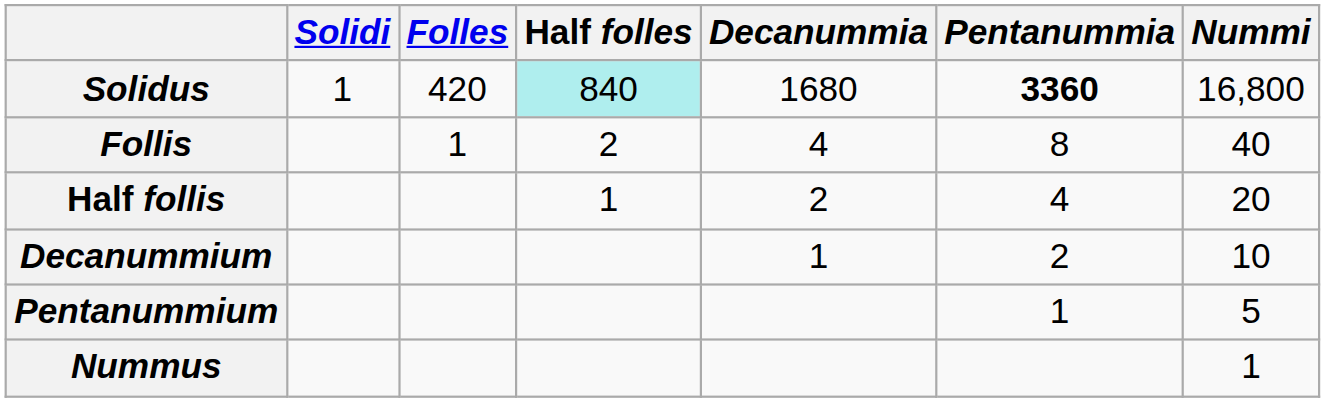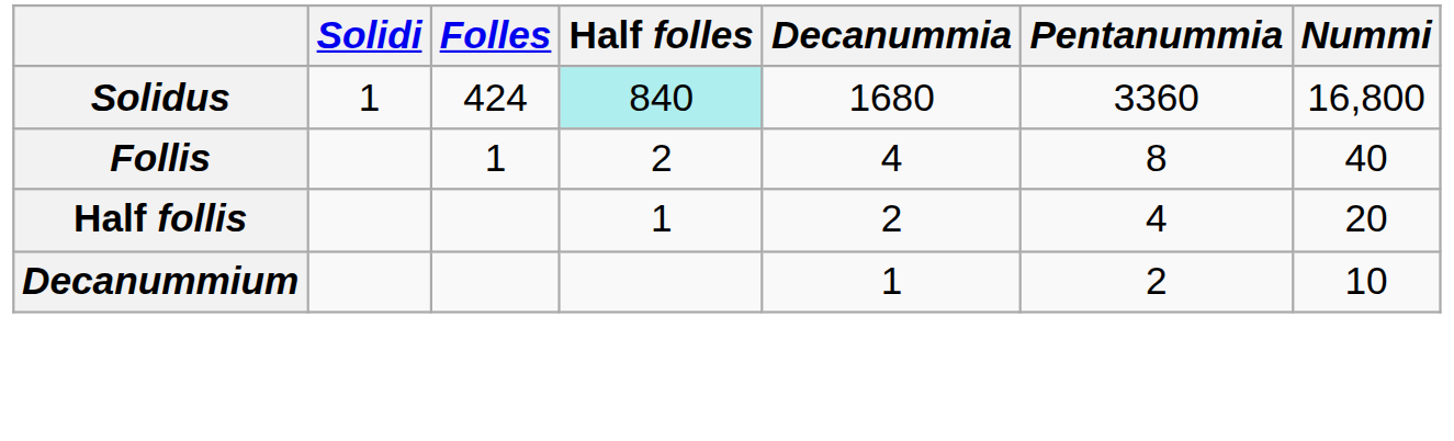 <table class="wikitable" style="margin:1em auto; text-align:center">
 <tr>
 <th></th>
 <th><em><a href='#'>Solidi</a></em></th>
 <th><em><a href='#'>Folles</a></em></th>
 <th>Half <em>folles</em></th>
 <th><em>Decanummia</em></th>
 <th><em>Pentanummia</em></th>
 <th><em>Nummi</em></th>
 </tr>
 <tr>
 <th><em>Solidus</em></th>
 <td>1</td>
-<td>420</td>
+<td>424</td>
 <td style="background: paleturquoise;">840</td>
 <td>1680</td>
-<td><strong>3360</strong></td>
+<td>3360</td>
 <td>16,800</td>
 </tr>
 <tr>
 <th><em>Follis</em></th>
 <td></td>
 <td>1</td>
 <td>2</td>
 <td>4</td>
 <td>8</td>
 <td>40</td>
 </tr>
 <tr>
 <th>Half <em>follis</em></th>
 <td></td>
 <td></td>
 <td>1</td>
 <td>2</td>
 <td>4</td>
 <td>20</td>
 </tr>
 <tr>
 <th><em>Decanummium</em></th>
 <td></td>
 <td></td>
 <td></td>
 <td>1</td>
 <td>2</td>
 <td>10</td>
 </tr>
-<tr>
-<th><em>Pentanummium</em></th>
-<td></td>
-<td></td>
-<td></td>
-<td></td>
-<td>1</td>
-<td>5</td>
-</tr>
-<tr>
-<th><em>Nummus</em></th>
-<td></td>
-<td></td>
-<td></td>
-<td></td>
-<td></td>
-<td>1</td>
-</tr>
 </table>
